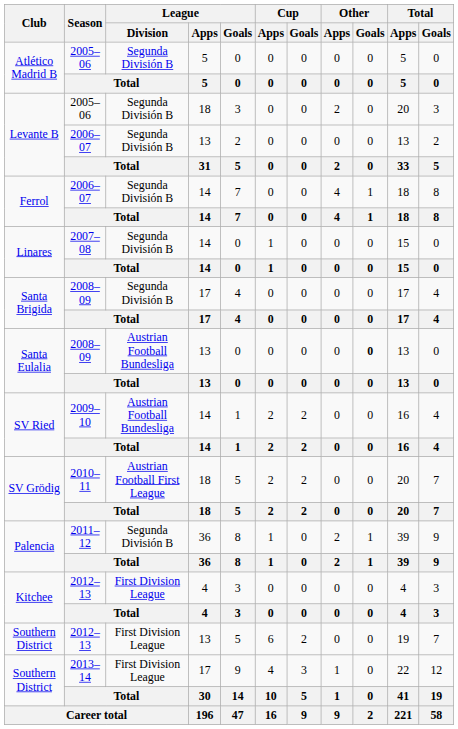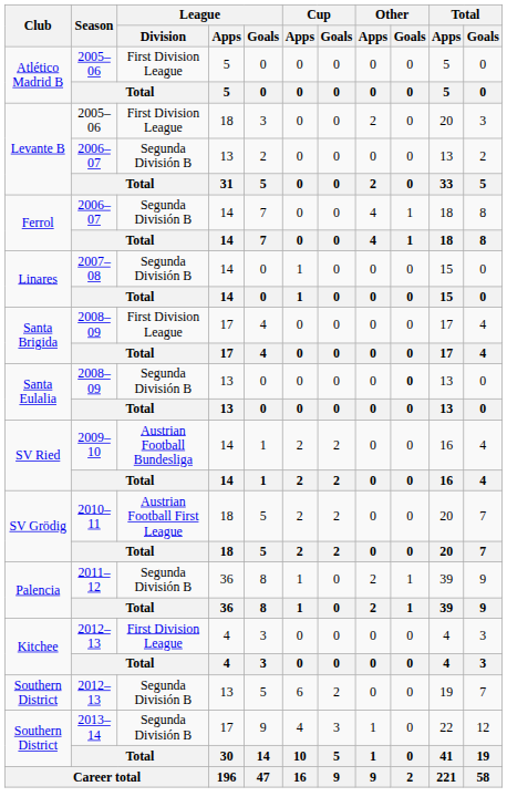 <table class="wikitable" style="text-align: center;">
 <tr>
 <th rowspan="2">Club</th>
 <th rowspan="2">Season</th>
 <th colspan="3">League</th>
 <th colspan="2">Cup</th>
 <th colspan="2">Other</th>
 <th colspan="2">Total</th>
 </tr>
 <tr>
 <th>Division</th>
 <th>Apps</th>
 <th>Goals</th>
 <th>Apps</th>
 <th>Goals</th>
 <th>Apps</th>
 <th>Goals</th>
 <th>Apps</th>
 <th>Goals</th>
 </tr>
 <tr>
 <td rowspan="2"><a href='#'>Atlético Madrid B</a></td>
 <td><a href='#'>2005–06</a></td>
-<td><a href='#'>Segunda División B</a></td>
+<td>First Division League</td>
 <td>5</td>
 <td>0</td>
 <td>0</td>
 <td>0</td>
 <td>0</td>
 <td>0</td>
 <td>5</td>
 <td>0</td>
 </tr>
 <tr>
 <th colspan="2">Total</th>
 <th>5</th>
 <th>0</th>
 <th>0</th>
 <th>0</th>
 <th>0</th>
 <th>0</th>
 <th>5</th>
 <th>0</th>
 </tr>
 <tr>
 <td rowspan="3"><a href='#'>Levante B</a></td>
 <td>2005–06</td>
-<td>Segunda División B</td>
+<td>First Division League</td>
 <td>18</td>
 <td>3</td>
 <td>0</td>
 <td>0</td>
 <td>2</td>
 <td>0</td>
 <td>20</td>
 <td>3</td>
 </tr>
 <tr>
 <td><a href='#'>2006–07</a></td>
 <td>Segunda División B</td>
 <td>13</td>
 <td>2</td>
 <td>0</td>
 <td>0</td>
 <td>0</td>
 <td>0</td>
 <td>13</td>
 <td>2</td>
 </tr>
 <tr>
 <th colspan="2">Total</th>
 <th>31</th>
 <th>5</th>
 <th>0</th>
 <th>0</th>
 <th>2</th>
 <th>0</th>
 <th>33</th>
 <th>5</th>
 </tr>
 <tr>
 <td rowspan="2"><a href='#'>Ferrol</a></td>
 <td><a href='#'>2006–07</a></td>
 <td>Segunda División B</td>
 <td>14</td>
 <td>7</td>
 <td>0</td>
 <td>0</td>
 <td>4</td>
 <td>1</td>
 <td>18</td>
 <td>8</td>
 </tr>
 <tr>
 <th colspan="2">Total</th>
 <th>14</th>
 <th>7</th>
 <th>0</th>
 <th>0</th>
 <th>4</th>
 <th>1</th>
 <th>18</th>
 <th>8</th>
 </tr>
 <tr>
 <td rowspan="2"><a href='#'>Linares</a></td>
 <td><a href='#'>2007–08</a></td>
 <td>Segunda División B</td>
 <td>14</td>
 <td>0</td>
 <td>1</td>
 <td>0</td>
 <td>0</td>
 <td>0</td>
 <td>15</td>
 <td>0</td>
 </tr>
 <tr>
 <th colspan="2">Total</th>
 <th>14</th>
 <th>0</th>
 <th>1</th>
 <th>0</th>
 <th>0</th>
 <th>0</th>
 <th>15</th>
 <th>0</th>
 </tr>
 <tr>
 <td rowspan="2"><a href='#'>Santa Brigida</a></td>
 <td><a href='#'>2008–09</a></td>
-<td>Segunda División B</td>
+<td>First Division League</td>
 <td>17</td>
 <td>4</td>
 <td>0</td>
 <td>0</td>
 <td>0</td>
 <td>0</td>
 <td>17</td>
 <td>4</td>
 </tr>
 <tr>
 <th colspan="2">Total</th>
 <th>17</th>
 <th>4</th>
 <th>0</th>
 <th>0</th>
 <th>0</th>
 <th>0</th>
 <th>17</th>
 <th>4</th>
 </tr>
 <tr>
 <td rowspan="2"><a href='#'>Santa Eulalia</a></td>
 <td><a href='#'>2008–09</a></td>
-<td><a href='#'>Austrian Football Bundesliga</a></td>
+<td>Segunda División B</td>
 <td>13</td>
 <td>0</td>
 <td>0</td>
 <td>0</td>
 <td>0</td>
 <td><strong>0</strong></td>
 <td>13</td>
 <td>0</td>
 </tr>
 <tr>
 <th colspan="2">Total</th>
 <th>13</th>
 <th>0</th>
 <th>0</th>
 <th>0</th>
 <th>0</th>
 <th>0</th>
 <th>13</th>
 <th>0</th>
 </tr>
 <tr>
 <td rowspan="2"><a href='#'>SV Ried</a></td>
 <td><a href='#'>2009–10</a></td>
 <td><a href='#'>Austrian Football Bundesliga</a></td>
 <td>14</td>
 <td>1</td>
 <td>2</td>
 <td>2</td>
 <td>0</td>
 <td>0</td>
 <td>16</td>
 <td>4</td>
 </tr>
 <tr>
 <th colspan="2">Total</th>
 <th>14</th>
 <th>1</th>
 <th>2</th>
 <th>2</th>
 <th>0</th>
 <th>0</th>
 <th>16</th>
 <th>4</th>
 </tr>
 <tr>
 <td rowspan="2"><a href='#'>SV Grödig</a></td>
 <td><a href='#'>2010–11</a></td>
 <td><a href='#'>Austrian Football First League</a></td>
 <td>18</td>
 <td>5</td>
 <td>2</td>
 <td>2</td>
 <td>0</td>
 <td>0</td>
 <td>20</td>
 <td>7</td>
 </tr>
 <tr>
 <th colspan="2">Total</th>
 <th>18</th>
 <th>5</th>
 <th>2</th>
 <th>2</th>
 <th>0</th>
 <th>0</th>
 <th>20</th>
 <th>7</th>
 </tr>
 <tr>
 <td rowspan="2"><a href='#'>Palencia</a></td>
 <td><a href='#'>2011–12</a></td>
 <td>Segunda División B</td>
 <td>36</td>
 <td>8</td>
 <td>1</td>
 <td>0</td>
 <td>2</td>
 <td>1</td>
 <td>39</td>
 <td>9</td>
 </tr>
 <tr>
 <th colspan="2">Total</th>
 <th>36</th>
 <th>8</th>
 <th>1</th>
 <th>0</th>
 <th>2</th>
 <th>1</th>
 <th>39</th>
 <th>9</th>
 </tr>
 <tr>
 <td rowspan="2"><a href='#'>Kitchee</a></td>
 <td><a href='#'>2012–13</a></td>
 <td><a href='#'>First Division League</a></td>
 <td>4</td>
 <td>3</td>
 <td>0</td>
 <td>0</td>
 <td>0</td>
 <td>0</td>
 <td>4</td>
 <td>3</td>
 </tr>
 <tr>
 <th colspan="2">Total</th>
 <th>4</th>
 <th>3</th>
 <th>0</th>
 <th>0</th>
 <th>0</th>
 <th>0</th>
 <th>4</th>
 <th>3</th>
 </tr>
 <tr>
 <td rowspan="1"><a href='#'>Southern District</a></td>
 <td><a href='#'>2012–13</a></td>
-<td>First Division League</td>
+<td>Segunda División B</td>
 <td>13</td>
 <td>5</td>
 <td>6</td>
 <td>2</td>
 <td>0</td>
 <td>0</td>
 <td>19</td>
 <td>7</td>
 </tr>
 <tr>
 <td rowspan="2"><a href='#'>Southern District</a></td>
 <td><a href='#'>2013–14</a></td>
-<td>First Division League</td>
+<td>Segunda División B</td>
 <td>17</td>
 <td>9</td>
 <td>4</td>
 <td>3</td>
 <td>1</td>
 <td>0</td>
 <td>22</td>
 <td>12</td>
 </tr>
 <tr>
 <th colspan="2">Total</th>
 <th>30</th>
 <th>14</th>
 <th>10</th>
 <th>5</th>
 <th>1</th>
 <th>0</th>
 <th>41</th>
 <th>19</th>
 </tr>
 <tr>
 <th colspan="3">Career total</th>
 <th>196</th>
 <th>47</th>
 <th>16</th>
 <th>9</th>
 <th>9</th>
 <th>2</th>
 <th>221</th>
 <th>58</th>
 </tr>
 </table>
